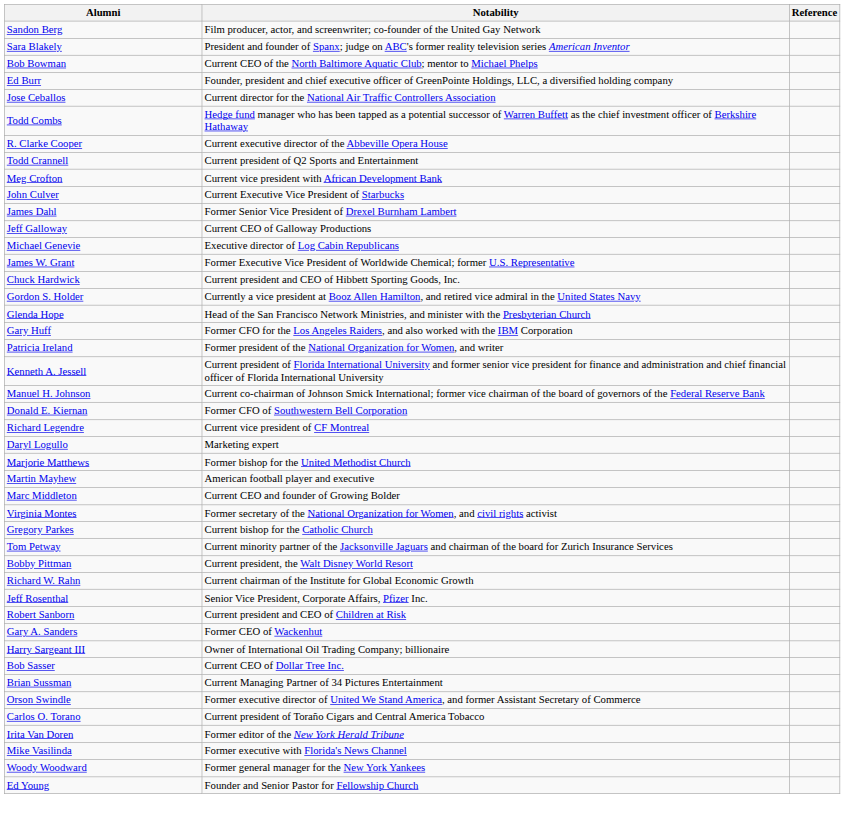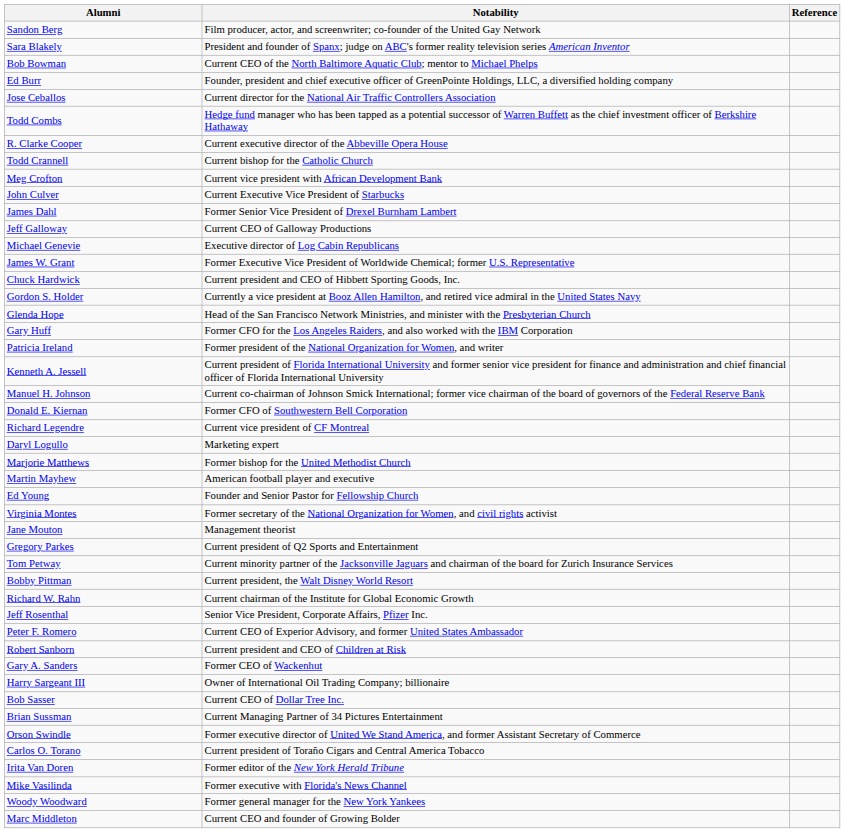 <table class="wikitable vertical-align-top">
 <tr>
 <th style="width:25%;">Alumni</th>
 <th style="width:75%;">Notability</th>
 <th style="width:*;" class="unsortable">Reference<br></th>
 </tr>
 <tr>
 <td><a href='#'>Sandon Berg</a></td>
 <td>Film producer, actor, and screenwriter; co-founder of the United Gay Network</td>
 <td></td>
 </tr>
 <tr>
 <td><a href='#'>Sara Blakely</a></td>
 <td>President and founder of <a href='#'>Spanx</a>; judge on <a href='#'>ABC</a>'s former reality television series <em><a href='#'>American Inventor</a></em></td>
 <td></td>
 </tr>
 <tr>
 <td><a href='#'>Bob Bowman</a></td>
 <td>Current CEO of the <a href='#'>North Baltimore Aquatic Club</a>; mentor to <a href='#'>Michael Phelps</a></td>
 <td></td>
 </tr>
 <tr>
 <td><a href='#'>Ed Burr</a></td>
 <td>Founder, president and chief executive officer of GreenPointe Holdings, LLC, a diversified holding company</td>
 <td></td>
 </tr>
 <tr>
 <td><a href='#'>Jose Ceballos</a></td>
 <td>Current director for the <a href='#'>National Air Traffic Controllers Association</a></td>
 <td></td>
 </tr>
 <tr>
 <td><a href='#'>Todd Combs</a></td>
 <td><a href='#'>Hedge fund</a> manager who has been tapped as a potential successor of <a href='#'>Warren Buffett</a> as the chief investment officer of <a href='#'>Berkshire Hathaway</a></td>
 <td></td>
 </tr>
 <tr>
 <td><a href='#'>R. Clarke Cooper</a></td>
 <td>Current executive director of the <a href='#'>Abbeville Opera House</a></td>
 <td></td>
 </tr>
 <tr>
 <td><a href='#'>Todd Crannell</a></td>
-<td>Current president of Q2 Sports and Entertainment</td>
+<td>Current bishop for the <a href='#'>Catholic Church</a></td>
 <td></td>
 </tr>
 <tr>
 <td><a href='#'>Meg Crofton</a></td>
 <td>Current vice president with <a href='#'>African Development Bank</a></td>
 <td></td>
 </tr>
 <tr>
 <td><a href='#'>John Culver</a></td>
 <td>Current Executive Vice President of <a href='#'>Starbucks</a></td>
 <td></td>
 </tr>
 <tr>
 <td><a href='#'>James Dahl</a></td>
 <td>Former Senior Vice President of <a href='#'>Drexel Burnham Lambert</a></td>
 <td></td>
 </tr>
 <tr>
 <td><a href='#'>Jeff Galloway</a></td>
 <td>Current CEO of Galloway Productions</td>
 <td></td>
 </tr>
 <tr>
 <td><a href='#'>Michael Genevie</a></td>
 <td>Executive director of <a href='#'>Log Cabin Republicans</a></td>
 <td></td>
 </tr>
 <tr>
 <td><a href='#'>James W. Grant</a></td>
 <td>Former Executive Vice President of Worldwide Chemical; former <a href='#'>U.S. Representative</a></td>
 <td></td>
 </tr>
 <tr>
 <td><a href='#'>Chuck Hardwick</a></td>
 <td>Current president and CEO of Hibbett Sporting Goods, Inc.</td>
 <td></td>
 </tr>
 <tr>
 <td><a href='#'>Gordon S. Holder</a></td>
 <td>Currently a vice president at <a href='#'>Booz Allen Hamilton</a>, and retired vice admiral in the <a href='#'>United States Navy</a></td>
 <td></td>
 </tr>
 <tr>
 <td><a href='#'>Glenda Hope</a></td>
 <td>Head of the San Francisco Network Ministries, and minister with the <a href='#'>Presbyterian Church</a></td>
 <td></td>
 </tr>
 <tr>
 <td><a href='#'>Gary Huff</a></td>
 <td>Former CFO for the <a href='#'>Los Angeles Raiders</a>, and also worked with the <a href='#'>IBM</a> Corporation</td>
 <td></td>
 </tr>
 <tr>
 <td><a href='#'>Patricia Ireland</a></td>
 <td>Former president of the <a href='#'>National Organization for Women</a>, and writer</td>
 <td></td>
 </tr>
 <tr>
 <td><a href='#'>Kenneth A. Jessell</a></td>
 <td>Current president of <a href='#'>Florida International University</a> and former senior vice president for finance and administration and chief financial officer of Florida International University</td>
 <td></td>
 </tr>
 <tr>
 <td><a href='#'>Manuel H. Johnson</a></td>
 <td>Current co-chairman of Johnson Smick International; former vice chairman of the board of governors of the <a href='#'>Federal Reserve Bank</a></td>
 <td></td>
 </tr>
 <tr>
 <td><a href='#'>Donald E. Kiernan</a></td>
 <td>Former CFO of <a href='#'>Southwestern Bell Corporation</a></td>
 <td></td>
 </tr>
 <tr>
 <td><a href='#'>Richard Legendre</a></td>
 <td>Current vice president of <a href='#'>CF Montreal</a></td>
 <td></td>
 </tr>
 <tr>
 <td><a href='#'>Daryl Logullo</a></td>
 <td>Marketing expert</td>
 <td></td>
 </tr>
 <tr>
 <td><a href='#'>Marjorie Matthews</a></td>
 <td>Former bishop for the <a href='#'>United Methodist Church</a></td>
 <td></td>
 </tr>
 <tr>
 <td><a href='#'>Martin Mayhew</a></td>
 <td>American football player and executive</td>
 <td></td>
 </tr>
 <tr>
-<td><a href='#'>Marc Middleton</a></td>
-<td>Current CEO and founder of Growing Bolder</td>
+<td><a href='#'>Ed Young</a></td>
+<td>Founder and Senior Pastor for <a href='#'>Fellowship Church</a></td>
 <td></td>
 </tr>
 <tr>
 <td><a href='#'>Virginia Montes</a></td>
 <td>Former secretary of the <a href='#'>National Organization for Women</a>, and <a href='#'>civil rights</a> activist</td>
 <td></td>
 </tr>
 <tr>
+<td><a href='#'>Jane Mouton</a></td>
+<td>Management theorist</td>
+<td></td>
+</tr>
+<tr>
 <td><a href='#'>Gregory Parkes</a></td>
-<td>Current bishop for the <a href='#'>Catholic Church</a></td>
+<td>Current president of Q2 Sports and Entertainment</td>
 <td></td>
 </tr>
 <tr>
 <td><a href='#'>Tom Petway</a></td>
 <td>Current minority partner of the <a href='#'>Jacksonville Jaguars</a> and chairman of the board for Zurich Insurance Services</td>
 <td></td>
 </tr>
 <tr>
 <td><a href='#'>Bobby Pittman</a></td>
 <td>Current president, the <a href='#'>Walt Disney World Resort</a></td>
 <td></td>
 </tr>
 <tr>
 <td><a href='#'>Richard W. Rahn</a></td>
 <td>Current chairman of the Institute for Global Economic Growth</td>
 <td></td>
 </tr>
 <tr>
 <td><a href='#'>Jeff Rosenthal</a></td>
 <td>Senior Vice President, Corporate Affairs, <a href='#'>Pfizer</a> Inc.</td>
+<td></td>
+</tr>
+<tr>
+<td><a href='#'>Peter F. Romero</a></td>
+<td>Current CEO of Experior Advisory, and former <a href='#'>United States Ambassador</a></td>
 <td></td>
 </tr>
 <tr>
 <td><a href='#'>Robert Sanborn</a></td>
 <td>Current president and CEO of <a href='#'>Children at Risk</a></td>
 <td></td>
 </tr>
 <tr>
 <td><a href='#'>Gary A. Sanders</a></td>
 <td>Former CEO of <a href='#'>Wackenhut</a></td>
 <td></td>
 </tr>
 <tr>
 <td><a href='#'>Harry Sargeant III</a></td>
 <td>Owner of International Oil Trading Company; billionaire</td>
 <td></td>
 </tr>
 <tr>
 <td><a href='#'>Bob Sasser</a></td>
 <td>Current CEO of <a href='#'>Dollar Tree Inc.</a></td>
 <td></td>
 </tr>
 <tr>
 <td><a href='#'>Brian Sussman</a></td>
 <td>Current Managing Partner of 34 Pictures Entertainment</td>
 <td></td>
 </tr>
 <tr>
 <td><a href='#'>Orson Swindle</a></td>
 <td>Former executive director of <a href='#'>United We Stand America</a>, and former Assistant Secretary of Commerce</td>
 <td></td>
 </tr>
 <tr>
 <td><a href='#'>Carlos O. Torano</a></td>
 <td>Current president of Toraño Cigars and Central America Tobacco</td>
 <td></td>
 </tr>
 <tr>
 <td><a href='#'>Irita Van Doren</a></td>
 <td>Former editor of the <em><a href='#'>New York Herald Tribune</a></em></td>
 <td></td>
 </tr>
 <tr>
 <td><a href='#'>Mike Vasilinda</a></td>
 <td>Former executive with <a href='#'>Florida's News Channel</a></td>
 <td></td>
 </tr>
 <tr>
 <td><a href='#'>Woody Woodward</a></td>
 <td>Former general manager for the <a href='#'>New York Yankees</a></td>
 <td></td>
 </tr>
 <tr>
-<td><a href='#'>Ed Young</a></td>
-<td>Founder and Senior Pastor for <a href='#'>Fellowship Church</a></td>
+<td><a href='#'>Marc Middleton</a></td>
+<td>Current CEO and founder of Growing Bolder</td>
 <td></td>
 </tr>
 </table>
